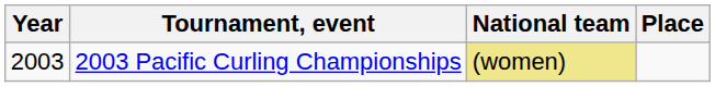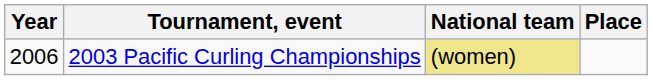 <table class="wikitable">
 <tr>
 <th scope="col">Year</th>
 <th scope="col">Tournament, event</th>
 <th scope="col">National team</th>
 <th scope="col">Place</th>
 </tr>
 <tr>
-<td>2003</td>
+<td>2006</td>
 <td><a href='#'>2003 Pacific Curling Championships</a></td>
 <td style="background: khaki;"> (women)</td>
 <td></td>
 </tr>
 </table>
